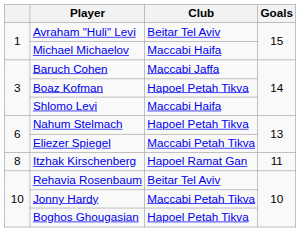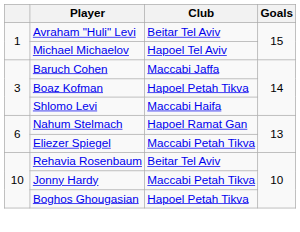 <table class="wikitable" border="1">
 <tr>
 <th width="28"></th>
 <th>Player</th>
 <th>Club</th>
 <th>Goals</th>
 </tr>
 <tr>
 <td align=center rowspan=2>1</td>
 <td><a href='#'>Avraham "Huli" Levi</a></td>
 <td><a href='#'>Beitar Tel Aviv</a></td>
 <td align=center rowspan=2>15</td>
 </tr>
 <tr>
 <td><a href='#'>Michael Michaelov</a></td>
-<td><a href='#'>Maccabi Haifa</a></td>
+<td><a href='#'>Hapoel Tel Aviv</a></td>
 </tr>
 <tr>
 <td align=center rowspan=3>3</td>
 <td><a href='#'>Baruch Cohen</a></td>
 <td><a href='#'>Maccabi Jaffa</a></td>
 <td align=center rowspan=3>14</td>
 </tr>
 <tr>
 <td><a href='#'>Boaz Kofman</a></td>
 <td><a href='#'>Hapoel Petah Tikva</a></td>
 </tr>
 <tr>
 <td><a href='#'>Shlomo Levi</a></td>
 <td><a href='#'>Maccabi Haifa</a></td>
 </tr>
 <tr>
 <td align=center  rowspan=2>6</td>
 <td><a href='#'>Nahum Stelmach</a></td>
-<td><a href='#'>Hapoel Petah Tikva</a></td>
+<td><a href='#'>Hapoel Ramat Gan</a></td>
 <td align=center rowspan=2>13</td>
 </tr>
 <tr>
 <td><a href='#'>Eliezer Spiegel</a></td>
 <td><a href='#'>Maccabi Petah Tikva</a></td>
-</tr>
-<tr>
-<td align=center>8</td>
-<td><a href='#'>Itzhak Kirschenberg</a></td>
-<td><a href='#'>Hapoel Ramat Gan</a></td>
-<td align=center>11</td>
 </tr>
 <tr>
 <td align=center rowspan=3>10</td>
 <td><a href='#'>Rehavia Rosenbaum</a></td>
 <td><a href='#'>Beitar Tel Aviv</a></td>
 <td align=center rowspan=3>10</td>
 </tr>
 <tr>
 <td><a href='#'>Jonny Hardy</a></td>
 <td><a href='#'>Maccabi Petah Tikva</a></td>
 </tr>
 <tr>
 <td><a href='#'>Boghos Ghougasian</a></td>
 <td><a href='#'>Hapoel Petah Tikva</a></td>
 </tr>
 </table>
